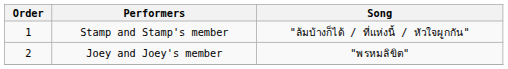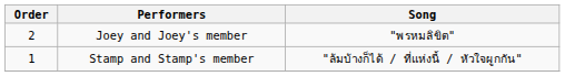 <table class="wikitable" style="text-align:center; width:50%;">
 <tr>
 <th>Order</th>
 <th>Performers</th>
 <th>Song</th>
 </tr>
 <tr>
+<td>2</td>
+<td>Joey and Joey's member</td>
+<td>"พรหมลิขิต"</td>
+</tr>
+<tr>
 <td>1</td>
 <td>Stamp and Stamp's member</td>
 <td>"ล้มบ้างก็ได้ / ที่แห่งนี้ / หัวใจผูกกัน"</td>
 </tr>
 <tr>
-<td>2</td>
-<td>Joey and Joey's member</td>
-<td>"พรหมลิขิต"</td>
-</tr>
-<tr>
 </tr>
 </table>
